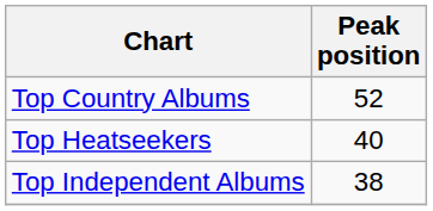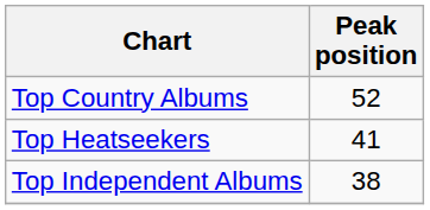 <table class="wikitable sortable">
 <tr>
 <th align="left">Chart</th>
 <th align="left">Peak<br>position</th>
 </tr>
 <tr>
 <td align="left"><a href='#'>Top Country Albums</a></td>
 <td align="center">52</td>
 </tr>
 <tr>
 <td align="left"><a href='#'>Top Heatseekers</a></td>
-<td align="center">40</td>
+<td align="center">41</td>
 </tr>
 <tr>
 <td align="left"><a href='#'>Top Independent Albums</a></td>
 <td align="center">38</td>
 </tr>
 <tr>
 </tr>
 </table>
